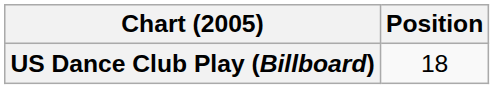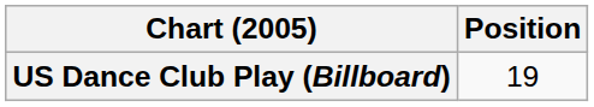 <table class="wikitable plainrowheaders" style="text-align:center">
 <tr>
 <th>Chart (2005)</th>
 <th>Position</th>
 </tr>
 <tr>
 <th scope="row">US Dance Club Play (<em>Billboard</em>)</th>
-<td>18</td>
+<td>19</td>
 </tr>
 </table>
